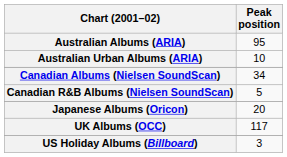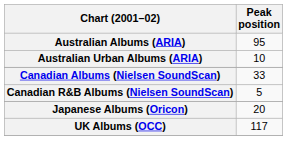 <table class="wikitable sortable plainrowheaders" style="text-align:center">
 <tr>
 <th scope="col">Chart (2001–02)</th>
 <th scope="col">Peak<br>position</th>
 </tr>
 <tr>
 <th scope="row">Australian Albums (<a href='#'>ARIA</a>)</th>
 <td>95</td>
 </tr>
 <tr>
 <th scope="row">Australian Urban Albums (<a href='#'>ARIA</a>)</th>
 <td>10</td>
 </tr>
 <tr>
 </tr>
 <tr>
 <th scope="row"><a href='#'>Canadian Albums</a> (<a href='#'>Nielsen SoundScan</a>)</th>
-<td>34</td>
+<td>33</td>
 </tr>
 <tr>
 <th scope="row">Canadian R&B Albums (<a href='#'>Nielsen SoundScan</a>)</th>
 <td>5</td>
 </tr>
 <tr>
 </tr>
 <tr>
 </tr>
 <tr>
 </tr>
 <tr>
 <th scope="row">Japanese Albums (<a href='#'>Oricon</a>)</th>
 <td>20</td>
 </tr>
 <tr>
 <th scope="row">UK Albums (<a href='#'>OCC</a>)</th>
 <td>117</td>
 </tr>
 <tr>
 </tr>
 <tr>
 </tr>
 <tr>
 </tr>
-<tr>
-<th scope="row">US Holiday Albums (<em><a href='#'>Billboard</a></em>)</th>
-<td>3</td>
-</tr>
 </table>
